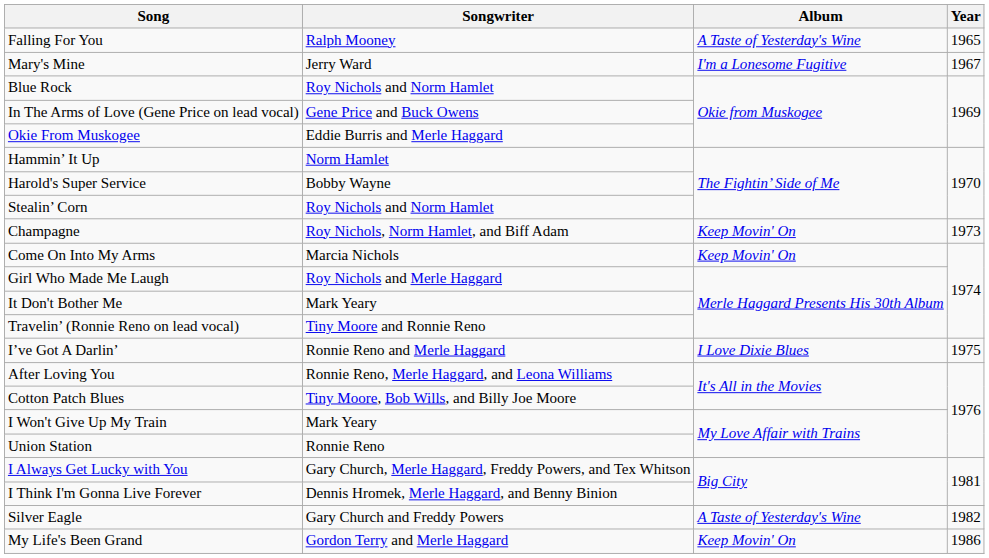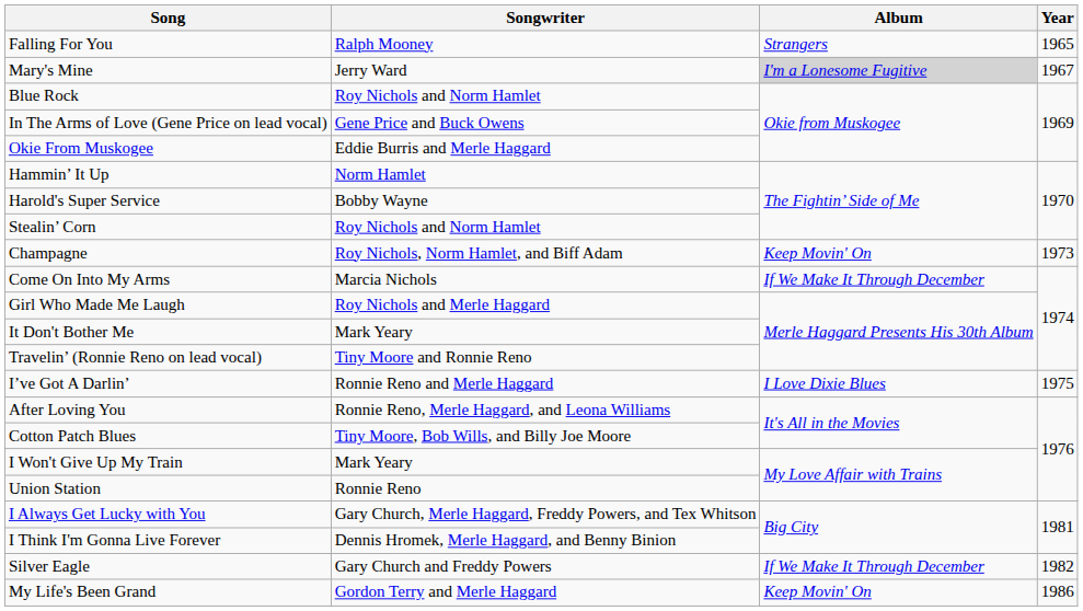 <table class="wikitable">
 <tr>
 <th>Song</th>
 <th>Songwriter</th>
 <th>Album</th>
 <th>Year</th>
 </tr>
 <tr>
 <td>Falling For You</td>
 <td><a href='#'>Ralph Mooney</a></td>
-<td><em><a href='#'>A Taste of Yesterday's Wine</a></em></td>
+<td><em><a href='#'>Strangers</a></em></td>
 <td>1965</td>
 </tr>
 <tr>
 <td>Mary's Mine</td>
 <td>Jerry Ward</td>
-<td><em><a href='#'>I'm a Lonesome Fugitive</a></em></td>
+<td style="background: lightgrey;"><em><a href='#'>I'm a Lonesome Fugitive</a></em></td>
 <td>1967</td>
 </tr>
 <tr>
 <td>Blue Rock</td>
 <td><a href='#'>Roy Nichols</a> and <a href='#'>Norm Hamlet</a></td>
 <td rowspan="3"><em><a href='#'>Okie from Muskogee</a></em></td>
 <td rowspan="3">1969</td>
 </tr>
 <tr>
 <td>In The Arms of Love (Gene Price on lead vocal)</td>
 <td><a href='#'>Gene Price</a> and <a href='#'>Buck Owens</a></td>
 </tr>
 <tr>
 <td><a href='#'>Okie From Muskogee</a></td>
 <td>Eddie Burris and <a href='#'>Merle Haggard</a></td>
 </tr>
 <tr>
 <td>Hammin’ It Up</td>
 <td><a href='#'>Norm Hamlet</a></td>
 <td rowspan="3"><em><a href='#'>The Fightin’ Side of Me</a></em></td>
 <td rowspan="3">1970</td>
 </tr>
 <tr>
 <td>Harold's Super Service</td>
 <td>Bobby Wayne</td>
 </tr>
 <tr>
 <td>Stealin’ Corn</td>
 <td><a href='#'>Roy Nichols</a> and <a href='#'>Norm Hamlet</a></td>
 </tr>
 <tr>
 <td>Champagne</td>
 <td><a href='#'>Roy Nichols</a>, <a href='#'>Norm Hamlet</a>, and Biff Adam</td>
 <td><em><a href='#'>Keep Movin' On</a></em></td>
 <td>1973</td>
 </tr>
 <tr>
 <td>Come On Into My Arms</td>
 <td>Marcia Nichols</td>
-<td><em><a href='#'>Keep Movin' On</a></em></td>
+<td><em><a href='#'>If We Make It Through December</a></em></td>
 <td rowspan="4">1974</td>
 </tr>
 <tr>
 <td>Girl Who Made Me Laugh</td>
 <td><a href='#'>Roy Nichols</a> and <a href='#'>Merle Haggard</a></td>
 <td rowspan="3"><em><a href='#'>Merle Haggard Presents His 30th Album</a></em></td>
 </tr>
 <tr>
 <td>It Don't Bother Me</td>
 <td>Mark Yeary</td>
 </tr>
 <tr>
 <td>Travelin’ (Ronnie Reno on lead vocal)</td>
 <td><a href='#'>Tiny Moore</a> and Ronnie Reno</td>
 </tr>
 <tr>
 <td>I’ve Got A Darlin’</td>
 <td>Ronnie Reno and <a href='#'>Merle Haggard</a></td>
 <td><em><a href='#'>I Love Dixie Blues</a></em></td>
 <td>1975</td>
 </tr>
 <tr>
 <td>After Loving You</td>
 <td>Ronnie Reno, <a href='#'>Merle Haggard</a>, and <a href='#'>Leona Williams</a></td>
 <td rowspan="2"><em><a href='#'>It's All in the Movies</a></em></td>
 <td rowspan="4">1976</td>
 </tr>
 <tr>
 <td>Cotton Patch Blues</td>
 <td><a href='#'>Tiny Moore</a>, <a href='#'>Bob Wills</a>, and Billy Joe Moore</td>
 </tr>
 <tr>
 <td>I Won't Give Up My Train</td>
 <td>Mark Yeary</td>
 <td rowspan="2"><em><a href='#'>My Love Affair with Trains</a></em></td>
 </tr>
 <tr>
 <td>Union Station</td>
 <td>Ronnie Reno</td>
 </tr>
 <tr>
 <td><a href='#'>I Always Get Lucky with You</a></td>
 <td>Gary Church, <a href='#'>Merle Haggard</a>, Freddy Powers, and Tex Whitson</td>
 <td rowspan="2"><em><a href='#'>Big City</a></em></td>
 <td rowspan="2">1981</td>
 </tr>
 <tr>
 <td>I Think I'm Gonna Live Forever</td>
 <td>Dennis Hromek, <a href='#'>Merle Haggard</a>, and Benny Binion</td>
 </tr>
 <tr>
 <td>Silver Eagle</td>
 <td>Gary Church and Freddy Powers</td>
-<td><em><a href='#'>A Taste of Yesterday's Wine</a></em></td>
+<td><em><a href='#'>If We Make It Through December</a></em></td>
 <td>1982</td>
 </tr>
 <tr>
 <td>My Life's Been Grand</td>
 <td><a href='#'>Gordon Terry</a> and <a href='#'>Merle Haggard</a></td>
 <td><em><a href='#'>Keep Movin' On</a></em></td>
 <td>1986</td>
 </tr>
 </table>
